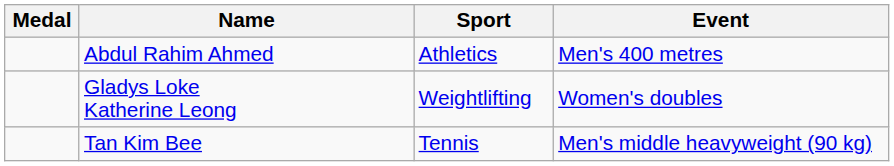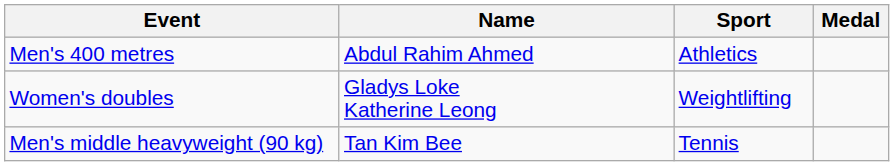 <table class="wikitable sortable" style="font-size:100%">
 <tr>
-<th width="50">Medal</th>
+<th width="250">Event</th>
 <th width="250">Name</th>
 <th width="100">Sport</th>
-<th width="250">Event</th>
+<th width="50">Medal</th>
 </tr>
 <tr>
-<td></td>
+<td><a href='#'>Men's 400 metres</a></td>
 <td><a href='#'>Abdul Rahim Ahmed</a></td>
 <td><a href='#'>Athletics</a></td>
-<td><a href='#'>Men's 400 metres</a></td>
+<td></td>
 </tr>
 <tr>
-<td></td>
+<td><a href='#'>Women's doubles</a></td>
 <td><a href='#'>Gladys Loke</a><br><a href='#'>Katherine Leong</a></td>
 <td><a href='#'>Weightlifting</a></td>
-<td><a href='#'>Women's doubles</a></td>
+<td></td>
 </tr>
 <tr>
-<td></td>
+<td><a href='#'>Men's middle heavyweight (90 kg)</a></td>
 <td><a href='#'>Tan Kim Bee</a></td>
 <td><a href='#'>Tennis</a></td>
-<td><a href='#'>Men's middle heavyweight (90 kg)</a></td>
+<td></td>
 </tr>
 </table>
